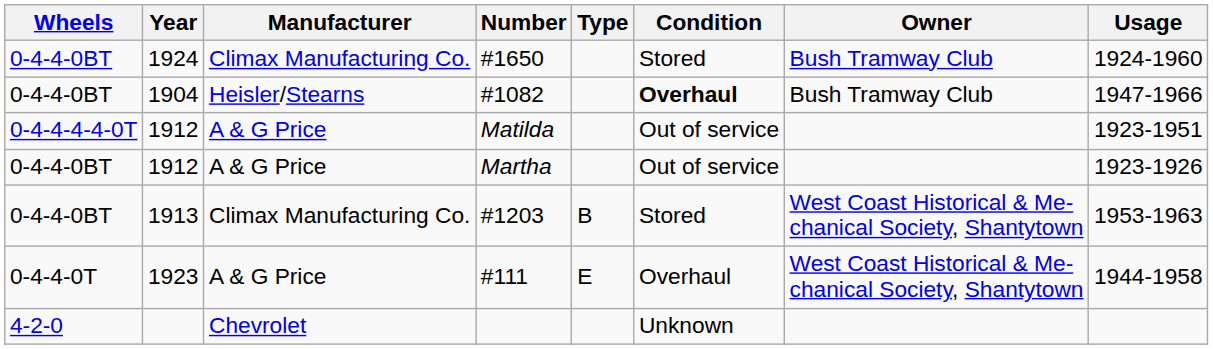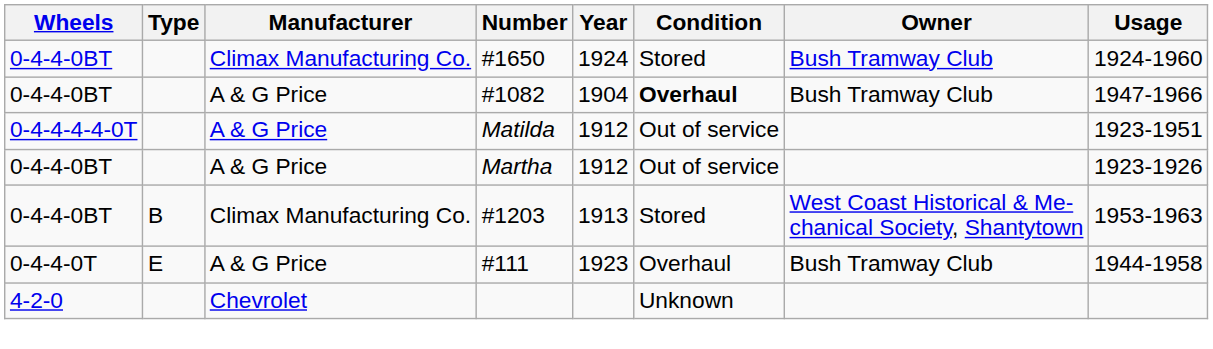 <table class="wikitable">
 <tr>
 <th><a href='#'>Wheels</a></th>
-<th>Year</th>
+<th>Type</th>
 <th>Manufacturer</th>
 <th>Number</th>
-<th>Type</th>
+<th>Year</th>
 <th>Condition</th>
 <th>Owner</th>
 <th>Usage</th>
 </tr>
 <tr>
 <td><a href='#'>0-4-4-0BT</a></td>
-<td>1924</td>
+<td></td>
 <td><a href='#'>Climax Manufacturing Co.</a></td>
 <td>#1650</td>
-<td></td>
+<td>1924</td>
 <td>Stored</td>
 <td><a href='#'>Bush Tramway Club</a></td>
 <td>1924-1960</td>
 </tr>
 <tr>
 <td>0-4-4-0BT</td>
+<td></td>
+<td>A & G Price</td>
+<td>#1082</td>
 <td>1904</td>
-<td><a href='#'>Heisler</a>/<a href='#'>Stearns</a></td>
-<td>#1082</td>
-<td></td>
 <td><strong>Overhaul</strong></td>
 <td>Bush Tramway Club</td>
 <td>1947-1966</td>
 </tr>
 <tr>
 <td><a href='#'>0-4-4-4-4-0T</a></td>
-<td>1912</td>
+<td></td>
 <td><a href='#'>A & G Price</a></td>
 <td><em>Matilda</em></td>
-<td></td>
+<td>1912</td>
 <td>Out of service</td>
 <td></td>
 <td>1923-1951</td>
 </tr>
 <tr>
 <td>0-4-4-0BT</td>
-<td>1912</td>
+<td></td>
 <td>A & G Price</td>
 <td><em>Martha</em></td>
-<td></td>
+<td>1912</td>
 <td>Out of service</td>
 <td></td>
 <td>1923-1926</td>
 </tr>
 <tr>
 <td>0-4-4-0BT</td>
-<td>1913</td>
+<td>B</td>
 <td>Climax Manufacturing Co.</td>
 <td>#1203</td>
-<td>B</td>
+<td>1913</td>
 <td>Stored</td>
 <td><a href='#'>West Coast Historical & Me-<br> chanical Society</a>, <a href='#'>Shantytown</a></td>
 <td>1953-1963</td>
 </tr>
 <tr>
 <td>0-4-4-0T</td>
-<td>1923</td>
+<td>E</td>
 <td>A & G Price</td>
 <td>#111</td>
-<td>E</td>
+<td>1923</td>
 <td>Overhaul</td>
-<td><a href='#'>West Coast Historical & Me-<br> chanical Society</a>, <a href='#'>Shantytown</a></td>
+<td>Bush Tramway Club</td>
 <td>1944-1958</td>
 </tr>
 <tr>
 <td><a href='#'>4-2-0</a></td>
 <td></td>
 <td><a href='#'>Chevrolet</a></td>
 <td></td>
 <td></td>
 <td>Unknown</td>
 <td></td>
 <td></td>
 </tr>
 </table>
